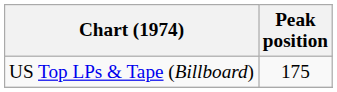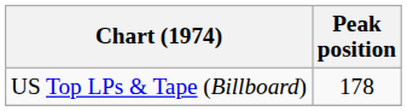 <table class="wikitable">
 <tr>
 <th>Chart (1974)</th>
 <th>Peak<br>position</th>
 </tr>
 <tr>
 <td>US <a href='#'>Top LPs & Tape</a> (<em>Billboard</em>)</td>
-<td align="center">175</td>
+<td align="center">178</td>
 </tr>
 <tr>
 </tr>
 </table>
